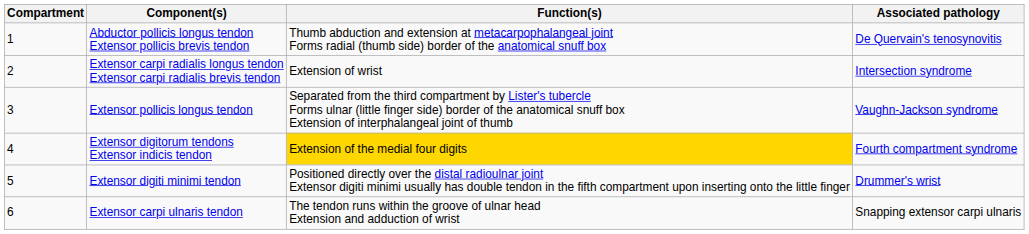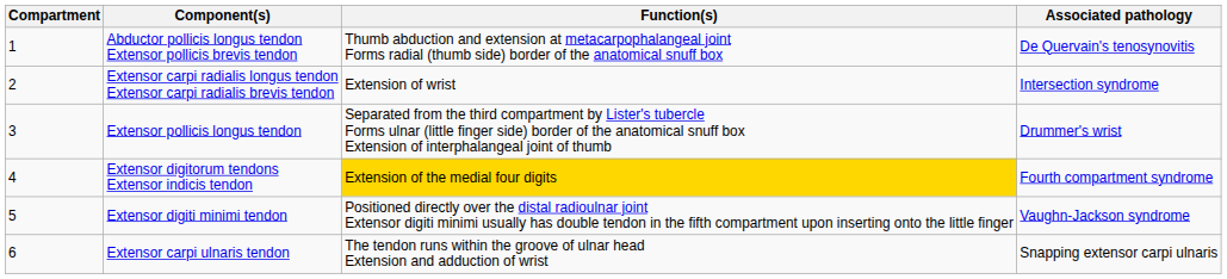 <table class="wikitable">
 <tr>
 <th>Compartment</th>
 <th>Component(s)</th>
 <th>Function(s)</th>
 <th>Associated pathology</th>
 </tr>
 <tr>
 <td>1</td>
 <td><a href='#'>Abductor pollicis longus tendon</a><br><a href='#'>Extensor pollicis brevis tendon</a></td>
 <td>Thumb abduction and extension at <a href='#'>metacarpophalangeal joint</a><br>Forms radial (thumb side) border of the <a href='#'>anatomical snuff box</a></td>
 <td><a href='#'>De Quervain's tenosynovitis</a></td>
 </tr>
 <tr>
 <td>2</td>
 <td><a href='#'>Extensor carpi radialis longus tendon</a><br><a href='#'>Extensor carpi radialis brevis tendon</a></td>
 <td>Extension of wrist</td>
 <td><a href='#'>Intersection syndrome</a></td>
 </tr>
 <tr>
 <td>3</td>
 <td><a href='#'>Extensor pollicis longus tendon</a></td>
 <td>Separated from the third compartment by <a href='#'>Lister's tubercle</a><br>Forms ulnar (little finger side) border of the anatomical snuff box<br>Extension of interphalangeal joint of thumb</td>
-<td><a href='#'>Vaughn-Jackson syndrome</a></td>
+<td><a href='#'>Drummer's wrist</a></td>
 </tr>
 <tr>
 <td>4</td>
 <td><a href='#'>Extensor digitorum tendons</a><br><a href='#'>Extensor indicis tendon</a></td>
 <td style="background: gold;">Extension of the medial four digits</td>
 <td><a href='#'>Fourth compartment syndrome</a></td>
 </tr>
 <tr>
 <td>5</td>
 <td><a href='#'>Extensor digiti minimi tendon</a></td>
 <td>Positioned directly over the <a href='#'>distal radioulnar joint</a><br>Extensor digiti minimi usually has double tendon in the fifth compartment upon inserting onto the little finger</td>
-<td><a href='#'>Drummer's wrist</a></td>
+<td><a href='#'>Vaughn-Jackson syndrome</a></td>
 </tr>
 <tr>
 <td>6</td>
 <td><a href='#'>Extensor carpi ulnaris tendon</a></td>
 <td>The tendon runs within the groove of ulnar head<br>Extension and adduction of wrist</td>
 <td>Snapping extensor carpi ulnaris</td>
 </tr>
 </table>
